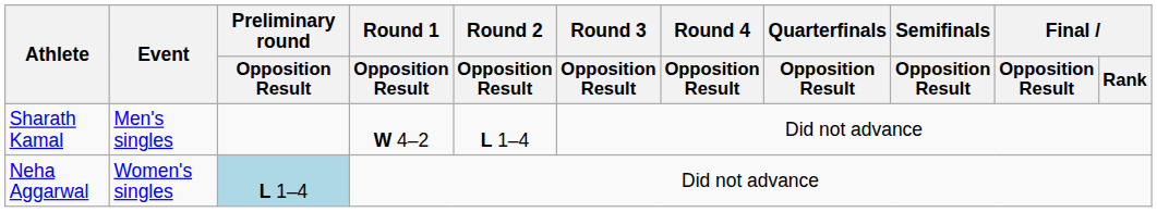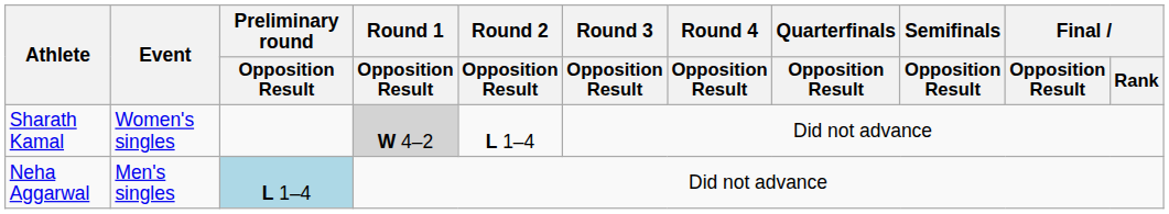 <table class="wikitable" style="font-size:90%">
 <tr>
 <th rowspan="2">Athlete</th>
 <th rowspan="2">Event</th>
 <th>Preliminary round</th>
 <th>Round 1</th>
 <th>Round 2</th>
 <th>Round 3</th>
 <th>Round 4</th>
 <th>Quarterfinals</th>
 <th>Semifinals</th>
 <th colspan=2>Final / </th>
 </tr>
 <tr style="font-size:95%">
 <th>Opposition<br>Result</th>
 <th>Opposition<br>Result</th>
 <th>Opposition<br>Result</th>
 <th>Opposition<br>Result</th>
 <th>Opposition<br>Result</th>
 <th>Opposition<br>Result</th>
 <th>Opposition<br>Result</th>
 <th>Opposition<br>Result</th>
 <th>Rank</th>
 </tr>
 <tr align=center>
 <td align=left><a href='#'>Sharath Kamal</a></td>
-<td align=left><a href='#'>Men's singles</a></td>
+<td align=left><a href='#'>Women's singles</a></td>
 <td></td>
-<td><br><strong>W</strong> 4–2</td>
+<td style="background: lightgrey;"><br><strong>W</strong> 4–2</td>
 <td><br><strong>L</strong> 1–4</td>
 <td colspan=6>Did not advance</td>
 </tr>
 <tr align=center>
 <td align=left><a href='#'>Neha Aggarwal</a></td>
-<td align=left><a href='#'>Women's singles</a></td>
+<td align=left><a href='#'>Men's singles</a></td>
 <td style="background: lightblue;"><br><strong>L</strong> 1–4</td>
 <td colspan=8>Did not advance</td>
 </tr>
 </table>
